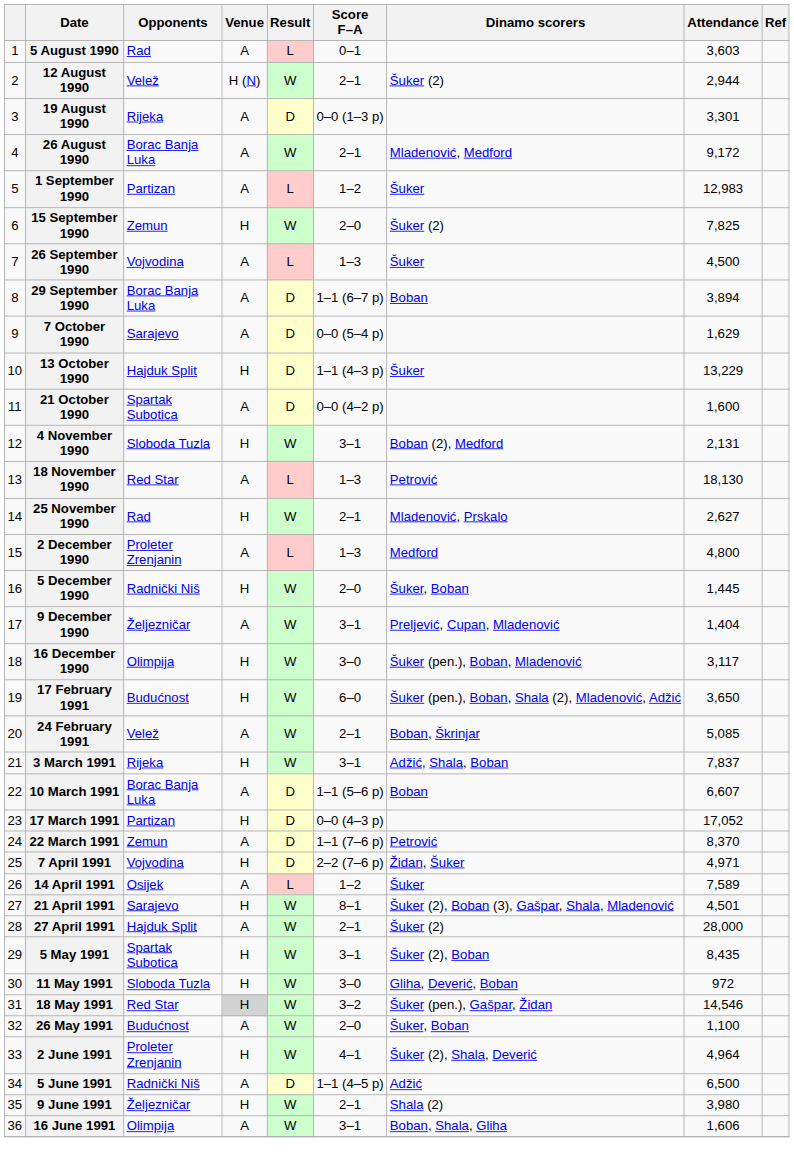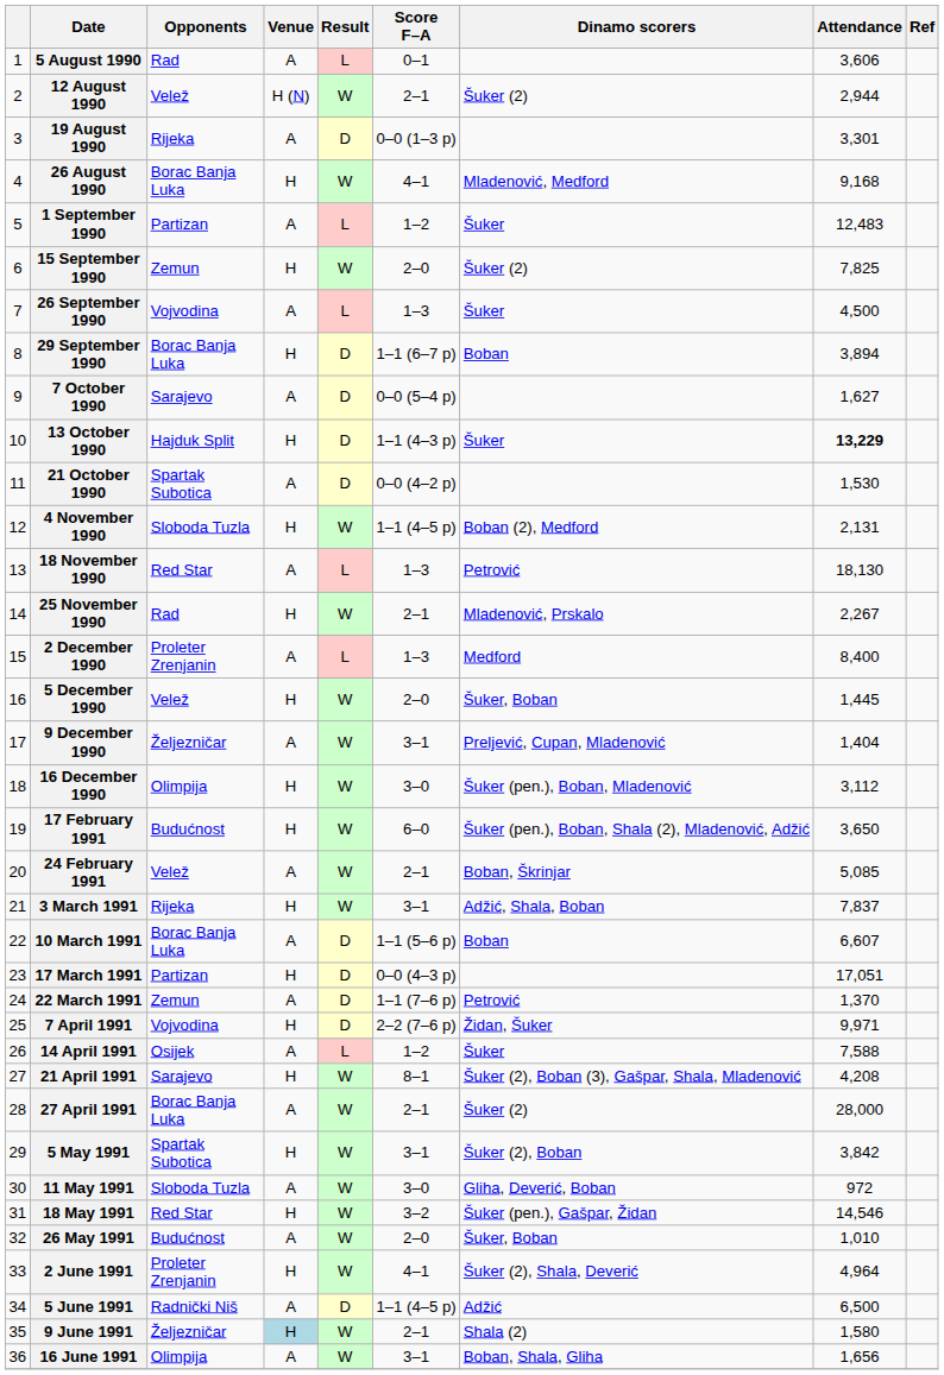 <table class="wikitable plainrowheaders sortable" style="text-align:center; font-size:98%;">
 <tr>
 <th></th>
 <th scope="col" width="110">Date</th>
 <th scope="col" width="110">Opponents</th>
 <th scope="col">Venue</th>
 <th scope="col">Result</th>
 <th scope="col">Score<br>F–A</th>
 <th scope="col">Dinamo scorers</th>
 <th scope="col">Attendance</th>
 <th scope="col">Ref</th>
 </tr>
 <tr>
 <td>1</td>
 <th scope="row">5 August 1990</th>
 <td align="left"><a href='#'>Rad</a></td>
 <td>A</td>
 <td style="background:#fcc">L</td>
 <td>0–1</td>
 <td></td>
-<td>3,603</td>
+<td>3,606</td>
 <td></td>
 </tr>
 <tr>
 <td>2</td>
 <th scope="row">12 August 1990</th>
 <td align="left"><a href='#'>Velež</a></td>
 <td>H (<a href='#'>N</a>)</td>
 <td style="background:#cfc">W</td>
 <td>2–1</td>
 <td align="left"><a href='#'>Šuker</a> (2)</td>
 <td>2,944</td>
 <td></td>
 </tr>
 <tr>
 <td>3</td>
 <th scope="row">19 August 1990</th>
 <td align="left"><a href='#'>Rijeka</a></td>
 <td>A</td>
 <td style="background:#ffc">D</td>
 <td>0–0 (1–3 p)</td>
 <td align="left"></td>
 <td>3,301</td>
 <td></td>
 </tr>
 <tr>
 <td>4</td>
 <th scope="row">26 August 1990</th>
 <td align="left"><a href='#'>Borac Banja Luka</a></td>
-<td>A</td>
+<td>H</td>
 <td style="background:#cfc">W</td>
-<td>2–1</td>
+<td>4–1</td>
 <td align="left"><a href='#'>Mladenović</a>, <a href='#'>Medford</a></td>
-<td>9,172</td>
+<td>9,168</td>
 <td></td>
 </tr>
 <tr>
 <td>5</td>
 <th scope="row">1 September 1990</th>
 <td align="left"><a href='#'>Partizan</a></td>
 <td>A</td>
 <td style="background:#fcc">L</td>
 <td>1–2</td>
 <td align="left"><a href='#'>Šuker</a></td>
-<td>12,983</td>
+<td>12,483</td>
 <td></td>
 </tr>
 <tr>
 <td>6</td>
 <th scope="row">15 September 1990</th>
 <td align="left"><a href='#'>Zemun</a></td>
 <td>H</td>
 <td style="background:#cfc">W</td>
 <td>2–0</td>
 <td align="left"><a href='#'>Šuker</a> (2)</td>
 <td>7,825</td>
 <td></td>
 </tr>
 <tr>
 <td>7</td>
 <th scope="row">26 September 1990</th>
 <td align="left"><a href='#'>Vojvodina</a></td>
 <td>A</td>
 <td style="background:#fcc">L</td>
 <td>1–3</td>
 <td align="left"><a href='#'>Šuker</a></td>
 <td>4,500</td>
 <td></td>
 </tr>
 <tr>
 <td>8</td>
 <th scope="row">29 September 1990</th>
 <td align="left"><a href='#'>Borac Banja Luka</a></td>
-<td>A</td>
+<td>H</td>
 <td style="background:#ffc">D</td>
 <td>1–1 (6–7 p)</td>
 <td align="left"><a href='#'>Boban</a></td>
 <td>3,894</td>
 <td></td>
 </tr>
 <tr>
 <td>9</td>
 <th scope="row">7 October 1990</th>
 <td align="left"><a href='#'>Sarajevo</a></td>
 <td>A</td>
 <td style="background:#ffc">D</td>
 <td>0–0 (5–4 p)</td>
 <td align="left"></td>
-<td>1,629</td>
+<td>1,627</td>
 <td></td>
 </tr>
 <tr>
 <td>10</td>
 <th scope="row">13 October 1990</th>
 <td align="left"><a href='#'>Hajduk Split</a></td>
 <td>H</td>
 <td style="background:#ffc">D</td>
 <td>1–1 (4–3 p)</td>
 <td align="left"><a href='#'>Šuker</a></td>
-<td>13,229</td>
+<td><strong>13,229</strong></td>
 <td></td>
 </tr>
 <tr>
 <td>11</td>
 <th scope="row">21 October 1990</th>
 <td align="left"><a href='#'>Spartak Subotica</a></td>
 <td>A</td>
 <td style="background:#ffc">D</td>
 <td>0–0 (4–2 p)</td>
 <td align="left"></td>
-<td>1,600</td>
+<td>1,530</td>
 <td></td>
 </tr>
 <tr>
 <td>12</td>
 <th scope="row">4 November 1990</th>
 <td align="left"><a href='#'>Sloboda Tuzla</a></td>
 <td>H</td>
 <td style="background:#cfc">W</td>
-<td>3–1</td>
+<td>1–1 (4–5 p)</td>
 <td align="left"><a href='#'>Boban</a> (2), <a href='#'>Medford</a></td>
 <td>2,131</td>
 <td></td>
 </tr>
 <tr>
 <td>13</td>
 <th scope="row">18 November 1990</th>
 <td align="left"><a href='#'>Red Star</a></td>
 <td>A</td>
 <td style="background:#fcc">L</td>
 <td>1–3</td>
 <td align="left"><a href='#'>Petrović</a></td>
 <td>18,130</td>
 <td></td>
 </tr>
 <tr>
 <td>14</td>
 <th scope="row">25 November 1990</th>
 <td align="left"><a href='#'>Rad</a></td>
 <td>H</td>
 <td style="background:#cfc">W</td>
 <td>2–1</td>
 <td align="left"><a href='#'>Mladenović</a>, <a href='#'>Prskalo</a></td>
-<td>2,627</td>
+<td>2,267</td>
 <td></td>
 </tr>
 <tr>
 <td>15</td>
 <th scope="row">2 December 1990</th>
 <td align="left"><a href='#'>Proleter Zrenjanin</a></td>
 <td>A</td>
 <td style="background:#fcc">L</td>
 <td>1–3</td>
 <td align="left"><a href='#'>Medford</a></td>
-<td>4,800</td>
+<td>8,400</td>
 <td></td>
 </tr>
 <tr>
 <td>16</td>
 <th scope="row">5 December 1990</th>
-<td align="left"><a href='#'>Radnički Niš</a></td>
+<td align="left"><a href='#'>Velež</a></td>
 <td>H</td>
 <td style="background:#cfc">W</td>
 <td>2–0</td>
 <td align="left"><a href='#'>Šuker</a>, <a href='#'>Boban</a></td>
 <td>1,445</td>
 <td></td>
 </tr>
 <tr>
 <td>17</td>
 <th scope="row">9 December 1990</th>
 <td align="left"><a href='#'>Željezničar</a></td>
 <td>A</td>
 <td style="background:#cfc">W</td>
 <td>3–1</td>
 <td align="left"><a href='#'>Preljević</a>, <a href='#'>Cupan</a>, <a href='#'>Mladenović</a></td>
 <td>1,404</td>
 <td></td>
 </tr>
 <tr>
 <td>18</td>
 <th scope="row">16 December 1990</th>
 <td align="left"><a href='#'>Olimpija</a></td>
 <td>H</td>
 <td style="background:#cfc">W</td>
 <td>3–0</td>
 <td align="left"><a href='#'>Šuker</a> (pen.), <a href='#'>Boban</a>, <a href='#'>Mladenović</a></td>
-<td>3,117</td>
+<td>3,112</td>
 <td></td>
 </tr>
 <tr>
 <td>19</td>
 <th scope="row">17 February 1991</th>
 <td align="left"><a href='#'>Budućnost</a></td>
 <td>H</td>
 <td style="background:#cfc">W</td>
 <td>6–0</td>
 <td align="left"><a href='#'>Šuker</a> (pen.), <a href='#'>Boban</a>, <a href='#'>Shala</a> (2), <a href='#'>Mladenović</a>, <a href='#'>Adžić</a></td>
 <td>3,650</td>
 <td></td>
 </tr>
 <tr>
 <td>20</td>
 <th scope="row">24 February 1991</th>
 <td align="left"><a href='#'>Velež</a></td>
 <td>A</td>
 <td style="background:#cfc">W</td>
 <td>2–1</td>
 <td align="left"><a href='#'>Boban</a>, <a href='#'>Škrinjar</a></td>
 <td>5,085</td>
 <td></td>
 </tr>
 <tr>
 <td>21</td>
 <th scope="row">3 March 1991</th>
 <td align="left"><a href='#'>Rijeka</a></td>
 <td>H</td>
 <td style="background:#cfc">W</td>
 <td>3–1</td>
 <td align="left"><a href='#'>Adžić</a>, <a href='#'>Shala</a>, <a href='#'>Boban</a></td>
 <td>7,837</td>
 <td></td>
 </tr>
 <tr>
 <td>22</td>
 <th scope="row">10 March 1991</th>
 <td align="left"><a href='#'>Borac Banja Luka</a></td>
 <td>A</td>
 <td style="background:#ffc">D</td>
 <td>1–1 (5–6 p)</td>
 <td align="left"><a href='#'>Boban</a></td>
 <td>6,607</td>
 <td></td>
 </tr>
 <tr>
 <td>23</td>
 <th scope="row">17 March 1991</th>
 <td align="left"><a href='#'>Partizan</a></td>
 <td>H</td>
 <td style="background:#ffc">D</td>
 <td>0–0 (4–3 p)</td>
 <td align="left"></td>
-<td>17,052</td>
+<td>17,051</td>
 <td></td>
 </tr>
 <tr>
 <td>24</td>
 <th scope="row">22 March 1991</th>
 <td align="left"><a href='#'>Zemun</a></td>
 <td>A</td>
 <td style="background:#ffc">D</td>
 <td>1–1 (7–6 p)</td>
 <td align="left"><a href='#'>Petrović</a></td>
-<td>8,370</td>
+<td>1,370</td>
 <td></td>
 </tr>
 <tr>
 <td>25</td>
 <th scope="row">7 April 1991</th>
 <td align="left"><a href='#'>Vojvodina</a></td>
 <td>H</td>
 <td style="background:#ffc">D</td>
 <td>2–2 (7–6 p)</td>
 <td align="left"><a href='#'>Židan</a>, <a href='#'>Šuker</a></td>
-<td>4,971</td>
+<td>9,971</td>
 <td></td>
 </tr>
 <tr>
 <td>26</td>
 <th scope="row">14 April 1991</th>
 <td align="left"><a href='#'>Osijek</a></td>
 <td>A</td>
 <td style="background:#fcc">L</td>
 <td>1–2</td>
 <td align="left"><a href='#'>Šuker</a></td>
-<td>7,589</td>
+<td>7,588</td>
 <td></td>
 </tr>
 <tr>
 <td>27</td>
 <th scope="row">21 April 1991</th>
 <td align="left"><a href='#'>Sarajevo</a></td>
 <td>H</td>
 <td style="background:#cfc">W</td>
 <td>8–1</td>
 <td align="left"><a href='#'>Šuker</a> (2), <a href='#'>Boban</a> (3), <a href='#'>Gašpar</a>, <a href='#'>Shala</a>, <a href='#'>Mladenović</a></td>
-<td>4,501</td>
+<td>4,208</td>
 <td></td>
 </tr>
 <tr>
 <td>28</td>
 <th scope="row">27 April 1991</th>
-<td align="left"><a href='#'>Hajduk Split</a></td>
+<td align="left"><a href='#'>Borac Banja Luka</a></td>
 <td>A</td>
 <td style="background:#cfc">W</td>
 <td>2–1</td>
 <td align="left"><a href='#'>Šuker</a> (2)</td>
 <td>28,000</td>
 <td></td>
 </tr>
 <tr>
 <td>29</td>
 <th scope="row">5 May 1991</th>
 <td align="left"><a href='#'>Spartak Subotica</a></td>
 <td>H</td>
 <td style="background:#cfc">W</td>
 <td>3–1</td>
 <td align="left"><a href='#'>Šuker</a> (2), <a href='#'>Boban</a></td>
-<td>8,435</td>
+<td>3,842</td>
 <td></td>
 </tr>
 <tr>
 <td>30</td>
 <th scope="row">11 May 1991</th>
 <td align="left"><a href='#'>Sloboda Tuzla</a></td>
-<td>H</td>
+<td>A</td>
 <td style="background:#cfc">W</td>
 <td>3–0</td>
 <td align="left"><a href='#'>Gliha</a>, <a href='#'>Deverić</a>, <a href='#'>Boban</a></td>
 <td>972</td>
 <td></td>
 </tr>
 <tr>
 <td>31</td>
 <th scope="row">18 May 1991</th>
 <td align="left"><a href='#'>Red Star</a></td>
-<td style="background: lightgrey;">H</td>
+<td>H</td>
 <td style="background:#cfc">W</td>
 <td>3–2</td>
 <td align="left"><a href='#'>Šuker</a> (pen.), <a href='#'>Gašpar</a>, <a href='#'>Židan</a></td>
 <td>14,546</td>
 <td></td>
 </tr>
 <tr>
 <td>32</td>
 <th scope="row">26 May 1991</th>
 <td align="left"><a href='#'>Budućnost</a></td>
 <td>A</td>
 <td style="background:#cfc">W</td>
 <td>2–0</td>
 <td align="left"><a href='#'>Šuker</a>, <a href='#'>Boban</a></td>
-<td>1,100</td>
+<td>1,010</td>
 <td></td>
 </tr>
 <tr>
 <td>33</td>
 <th scope="row">2 June 1991</th>
 <td align="left"><a href='#'>Proleter Zrenjanin</a></td>
 <td>H</td>
 <td style="background:#cfc">W</td>
 <td>4–1</td>
 <td align="left"><a href='#'>Šuker</a> (2), <a href='#'>Shala</a>, <a href='#'>Deverić</a></td>
 <td>4,964</td>
 <td></td>
 </tr>
 <tr>
 <td>34</td>
 <th scope="row">5 June 1991</th>
 <td align="left"><a href='#'>Radnički Niš</a></td>
 <td>A</td>
 <td style="background:#ffc">D</td>
 <td>1–1 (4–5 p)</td>
 <td align="left"><a href='#'>Adžić</a></td>
 <td>6,500</td>
 <td></td>
 </tr>
 <tr>
 <td>35</td>
 <th scope="row">9 June 1991</th>
 <td align="left"><a href='#'>Željezničar</a></td>
-<td>H</td>
+<td style="background: lightblue;">H</td>
 <td style="background:#cfc">W</td>
 <td>2–1</td>
 <td align="left"><a href='#'>Shala</a> (2)</td>
-<td>3,980</td>
+<td>1,580</td>
 <td></td>
 </tr>
 <tr>
 <td>36</td>
 <th scope="row">16 June 1991</th>
 <td align="left"><a href='#'>Olimpija</a></td>
 <td>A</td>
 <td style="background:#cfc">W</td>
 <td>3–1</td>
 <td align="left"><a href='#'>Boban</a>, <a href='#'>Shala</a>, <a href='#'>Gliha</a></td>
-<td>1,606</td>
+<td>1,656</td>
 <td></td>
 </tr>
 <tr>
 </tr>
 </table>
